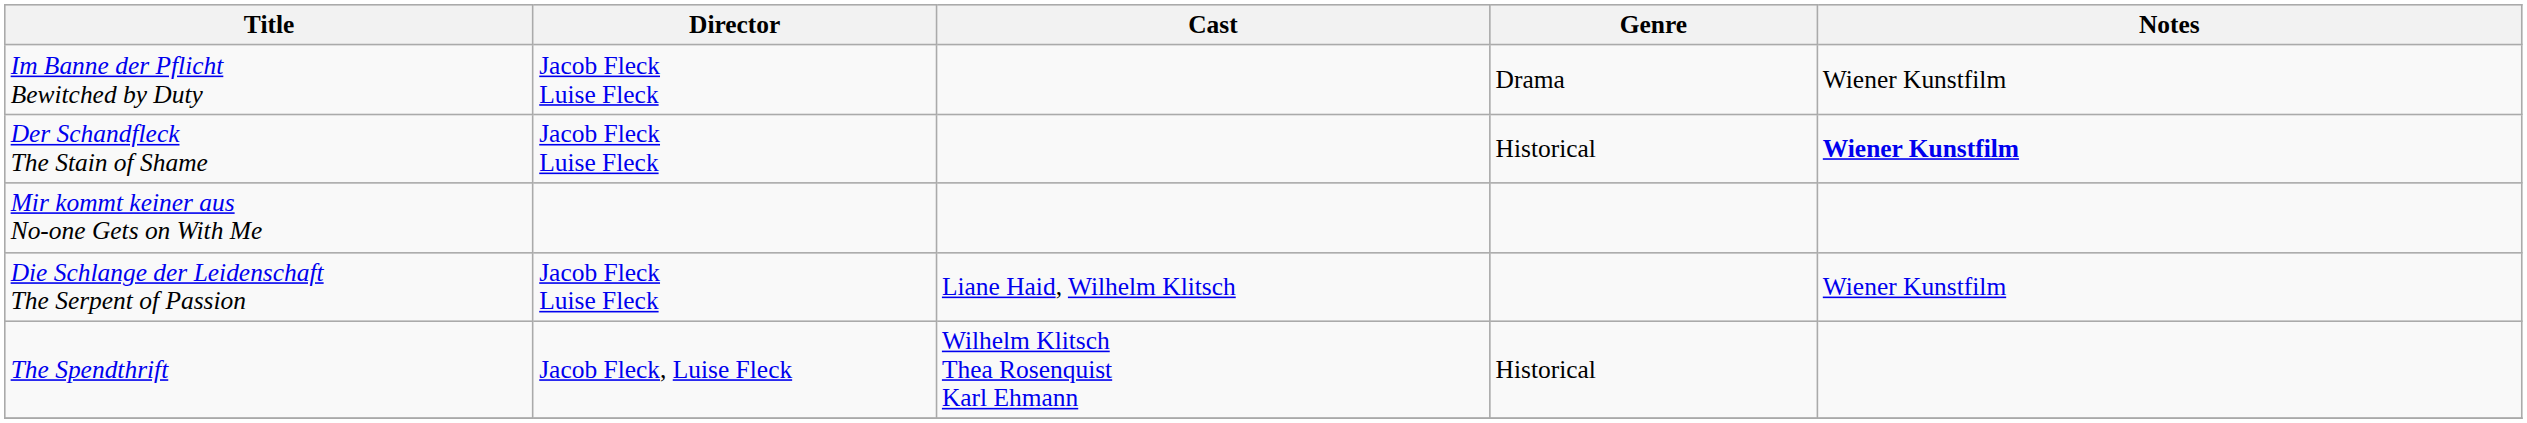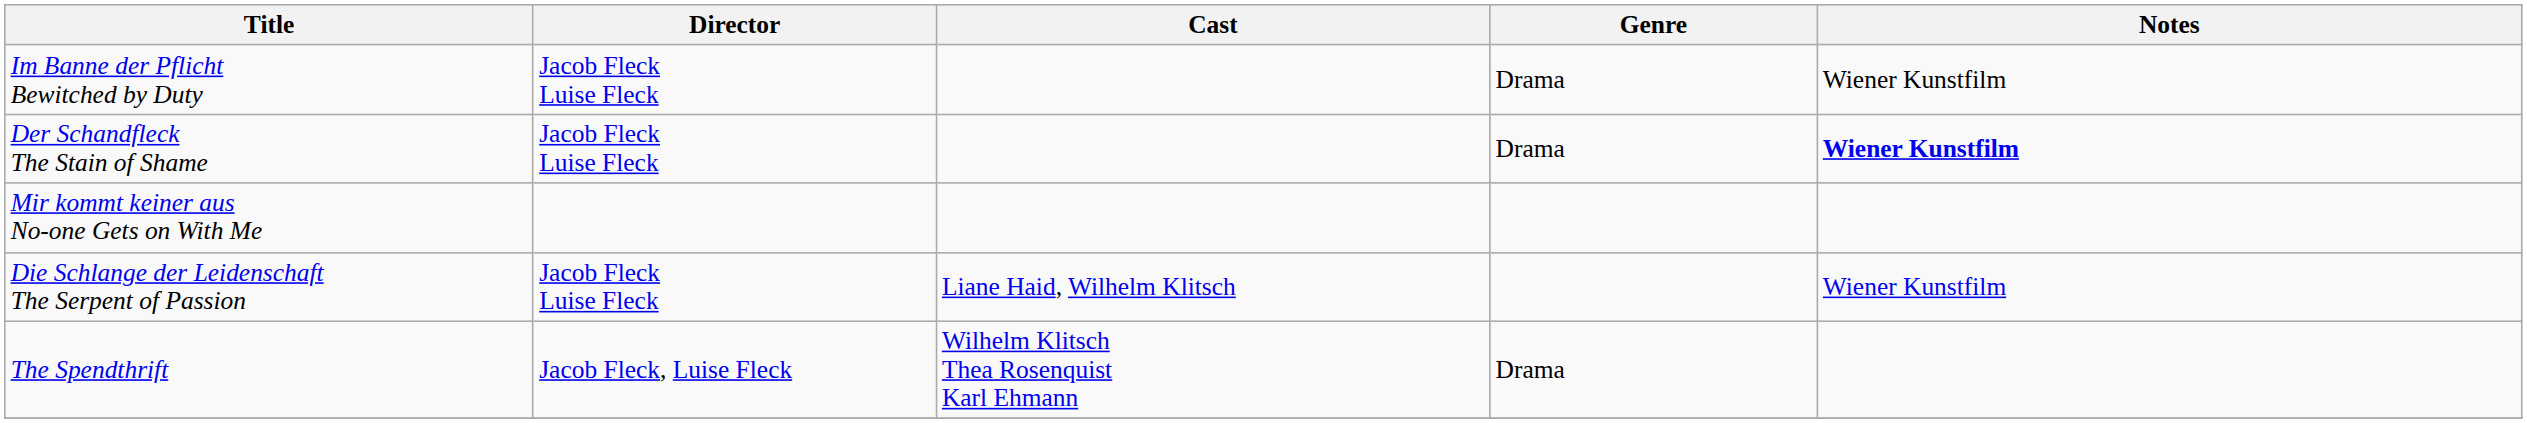 <table class="wikitable" width= "100%">
 <tr>
 <th width=21%>Title</th>
 <th width=16%>Director</th>
 <th width=22%>Cast</th>
 <th width=13%>Genre</th>
 <th width=28%>Notes</th>
 </tr>
 <tr>
 <td><em><a href='#'>Im Banne der Pflicht</a></em><br><em>Bewitched by Duty</em></td>
 <td><a href='#'>Jacob Fleck</a><br><a href='#'>Luise Fleck</a></td>
 <td></td>
 <td>Drama</td>
 <td>Wiener Kunstfilm</td>
 </tr>
 <tr>
 <td><em><a href='#'>Der Schandfleck</a></em><br><em>The Stain of Shame</em></td>
 <td><a href='#'>Jacob Fleck</a><br><a href='#'>Luise Fleck</a></td>
 <td></td>
-<td>Historical</td>
+<td>Drama</td>
 <td><strong><a href='#'>Wiener Kunstfilm</a></strong></td>
 </tr>
 <tr>
 <td><em><a href='#'>Mir kommt keiner aus</a></em><br><em>No-one Gets on With Me</em></td>
 <td></td>
 <td></td>
 <td></td>
 <td></td>
 </tr>
 <tr>
 <td><em><a href='#'>Die Schlange der Leidenschaft</a></em><br><em>The Serpent of Passion</em></td>
 <td><a href='#'>Jacob Fleck</a><br><a href='#'>Luise Fleck</a></td>
 <td><a href='#'>Liane Haid</a>, <a href='#'>Wilhelm Klitsch</a></td>
 <td></td>
 <td><a href='#'>Wiener Kunstfilm</a></td>
 </tr>
 <tr>
 <td><em><a href='#'>The Spendthrift</a></em></td>
 <td><a href='#'>Jacob Fleck</a>, <a href='#'>Luise Fleck</a></td>
 <td><a href='#'>Wilhelm Klitsch</a><br><a href='#'>Thea Rosenquist</a><br><a href='#'>Karl Ehmann</a></td>
-<td>Historical</td>
+<td>Drama</td>
 <td></td>
 </tr>
 <tr>
 </tr>
 </table>
